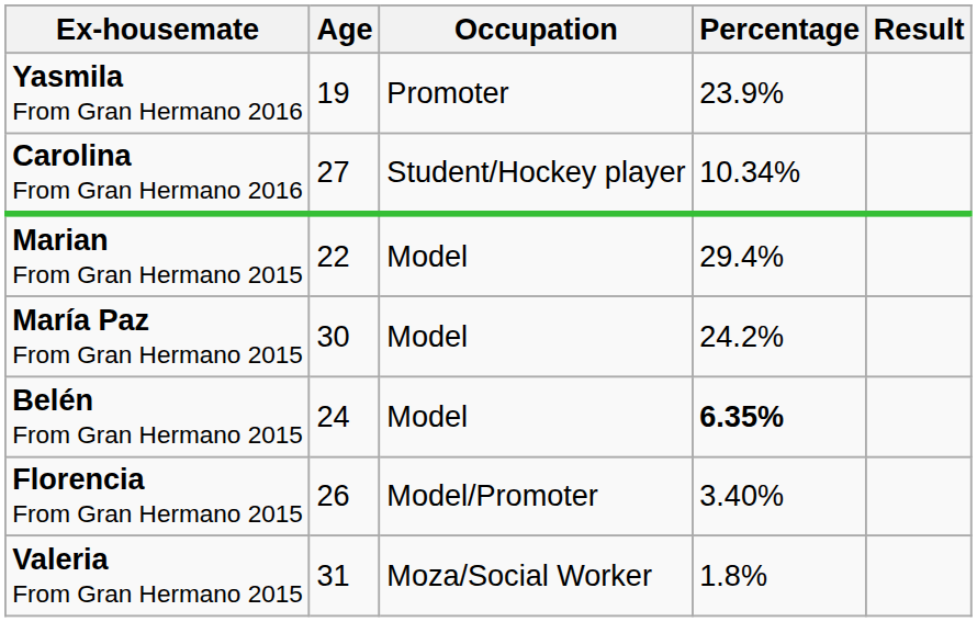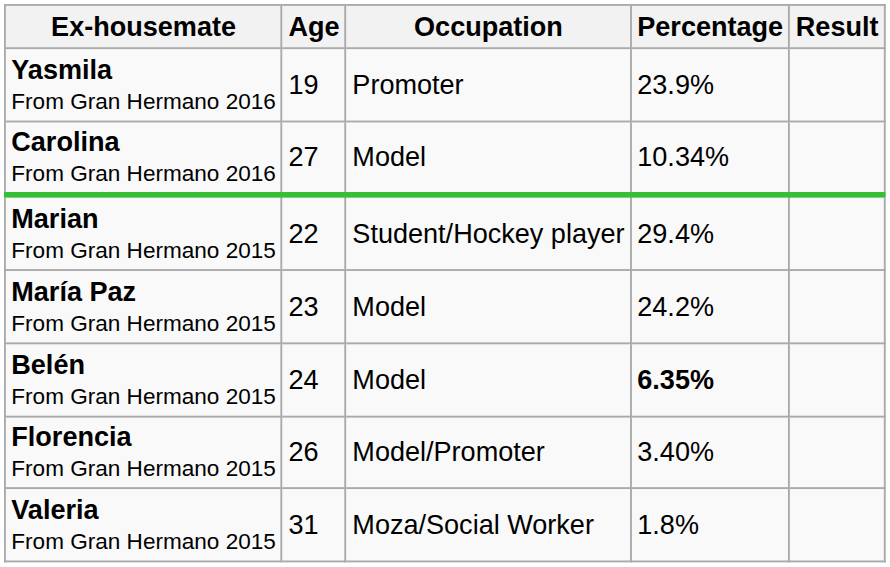 <table class="wikitable"  style="font-size:90%;">
 <tr>
 <th>Ex-housemate</th>
 <th>Age</th>
 <th>Occupation</th>
 <th>Percentage</th>
 <th>Result</th>
 </tr>
 <tr>
 <td><strong>Yasmila</strong><br><small>From Gran Hermano 2016</small></td>
 <td>19</td>
 <td>Promoter</td>
 <td>23.9%</td>
 <td></td>
 </tr>
 <tr style="border-bottom:3px solid #36BF36;">
 <td><strong>Carolina</strong><br><small>From Gran Hermano 2016</small></td>
 <td>27</td>
-<td>Student/Hockey player</td>
+<td>Model</td>
 <td>10.34%</td>
 <td></td>
 </tr>
 <tr>
 <td><strong>Marian</strong><br><small>From Gran Hermano 2015</small></td>
 <td>22</td>
-<td>Model</td>
+<td>Student/Hockey player</td>
 <td>29.4%</td>
 <td></td>
 </tr>
 <tr>
 <td><strong>María Paz</strong><br><small>From Gran Hermano 2015</small></td>
-<td>30</td>
+<td>23</td>
 <td>Model</td>
 <td>24.2%</td>
 <td></td>
 </tr>
 <tr>
 <td><strong>Belén</strong><br><small>From Gran Hermano 2015</small></td>
 <td>24</td>
 <td>Model</td>
 <td><strong>6.35%</strong></td>
 <td></td>
 </tr>
 <tr>
 <td><strong>Florencia</strong><br><small>From Gran Hermano 2015</small></td>
 <td>26</td>
 <td>Model/Promoter</td>
 <td>3.40%</td>
 <td></td>
 </tr>
 <tr>
 <td><strong>Valeria</strong><br><small>From Gran Hermano 2015</small></td>
 <td>31</td>
 <td>Moza/Social Worker</td>
 <td>1.8%</td>
 <td></td>
 </tr>
 </table>
